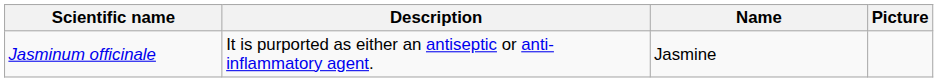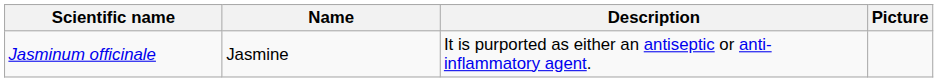 <table class="wikitable sortable">
 <tr>
 <th width=200px>Scientific name</th>
+<th width=200px>Name</th>
 <th width=400px>Description</th>
-<th width=200px>Name</th>
 <th>Picture</th>
 </tr>
 <tr>
 <td><em><a href='#'>Jasminum officinale</a></em></td>
+<td>Jasmine</td>
 <td>It is purported as either an <a href='#'>antiseptic</a> or <a href='#'>anti-inflammatory agent</a>.</td>
-<td>Jasmine</td>
 <td></td>
 </tr>
 </table>
